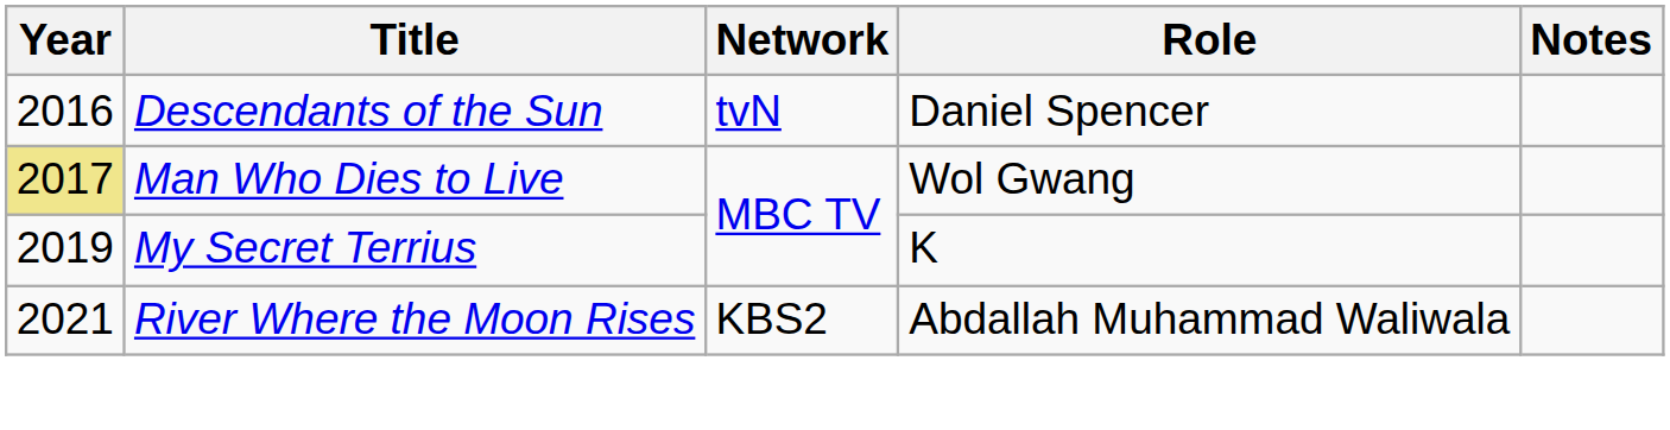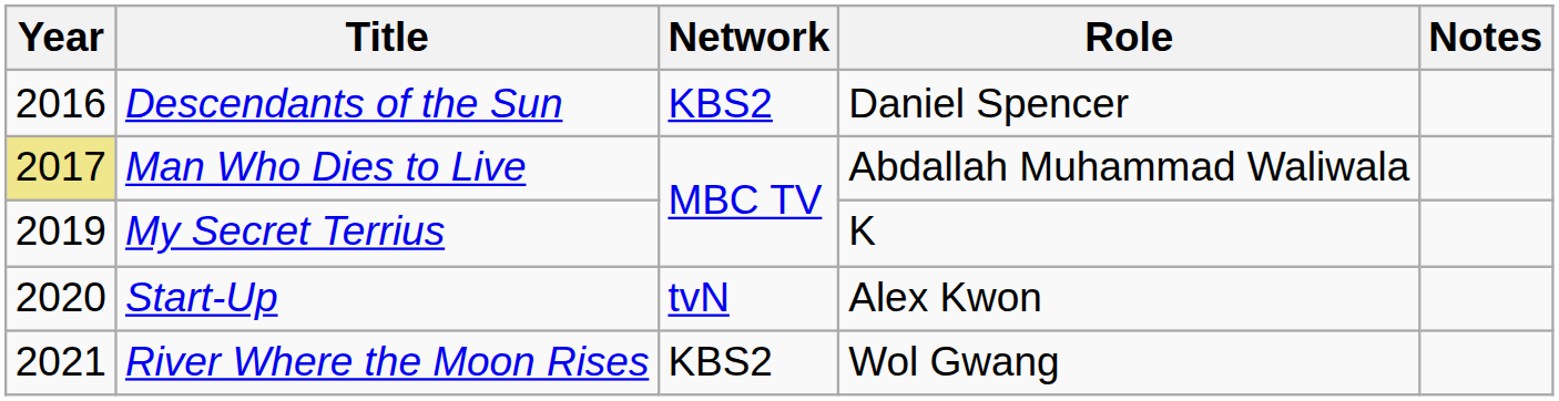 <table class="wikitable">
 <tr>
 <th>Year</th>
 <th>Title</th>
 <th>Network</th>
 <th>Role</th>
 <th>Notes</th>
 </tr>
 <tr>
 <td>2016</td>
 <td><em><a href='#'>Descendants of the Sun</a></em></td>
-<td><a href='#'>tvN</a></td>
+<td><a href='#'>KBS2</a></td>
 <td>Daniel Spencer</td>
 <td></td>
 </tr>
 <tr>
 <td style="background: khaki;">2017</td>
 <td><em><a href='#'>Man Who Dies to Live</a></em></td>
 <td rowspan="2"><a href='#'>MBC TV</a></td>
-<td>Wol Gwang</td>
+<td>Abdallah Muhammad Waliwala</td>
 <td></td>
 </tr>
 <tr>
 <td>2019</td>
 <td><em><a href='#'>My Secret Terrius</a></em></td>
 <td>K</td>
 <td></td>
 </tr>
 <tr>
+<td>2020</td>
+<td><em><a href='#'>Start-Up</a></em></td>
+<td><a href='#'>tvN</a></td>
+<td>Alex Kwon</td>
+<td></td>
+</tr>
+<tr>
 <td>2021</td>
 <td><em><a href='#'>River Where the Moon Rises</a></em></td>
 <td>KBS2</td>
-<td>Abdallah Muhammad Waliwala</td>
+<td>Wol Gwang</td>
 <td></td>
 </tr>
 </table>
